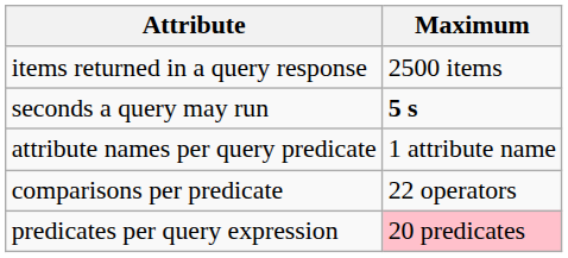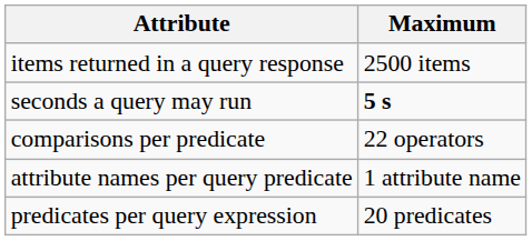 <table class="wikitable">
 <tr>
 <th>Attribute</th>
 <th>Maximum</th>
 </tr>
 <tr>
 <td>items returned in a query response</td>
 <td>2500 items</td>
 </tr>
 <tr>
 <td>seconds a query may run</td>
 <td><strong>5 s</strong></td>
 </tr>
 <tr>
+<td>comparisons per predicate</td>
+<td>22 operators</td>
+</tr>
+<tr>
 <td>attribute names per query predicate</td>
 <td>1 attribute name</td>
 </tr>
 <tr>
-<td>comparisons per predicate</td>
-<td>22 operators</td>
-</tr>
-<tr>
 <td>predicates per query expression</td>
-<td style="background: pink;">20 predicates</td>
+<td>20 predicates</td>
 </tr>
 </table>
